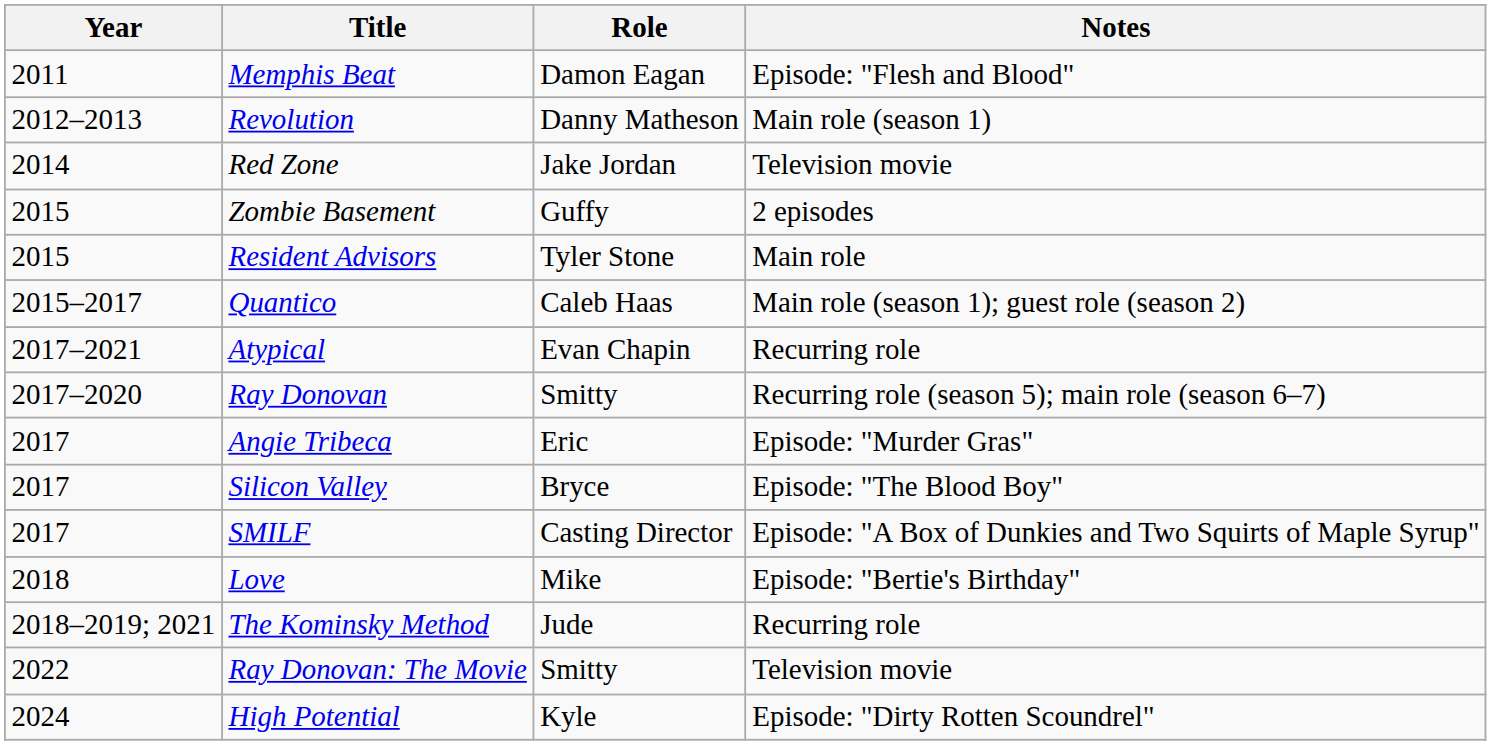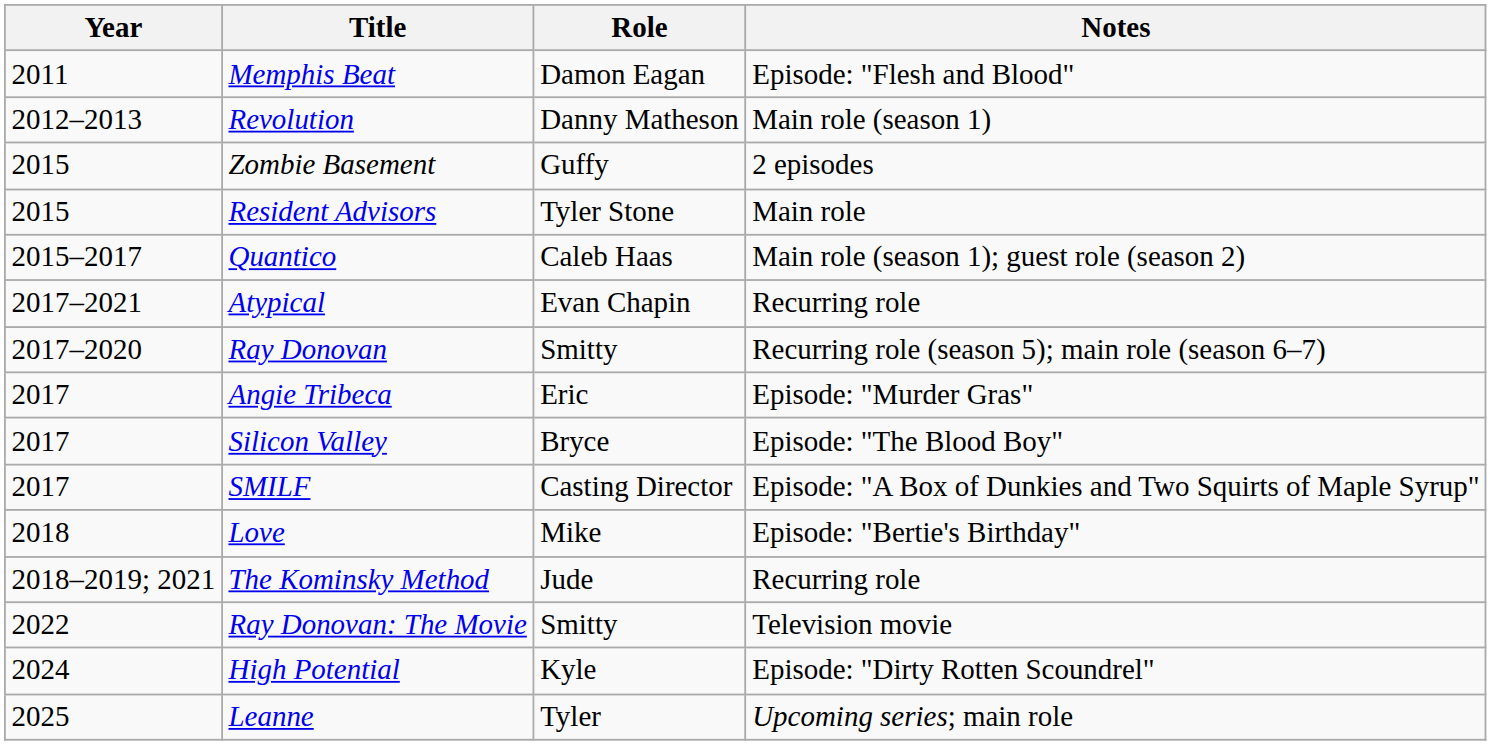 <table class="wikitable sortable">
 <tr>
 <th>Year</th>
 <th>Title</th>
 <th>Role</th>
 <th class="unsortable">Notes</th>
 </tr>
 <tr>
 <td>2011</td>
 <td><em><a href='#'>Memphis Beat</a></em></td>
 <td>Damon Eagan</td>
 <td>Episode: "Flesh and Blood"</td>
 </tr>
 <tr>
 <td>2012–2013</td>
 <td><em><a href='#'>Revolution</a></em></td>
 <td>Danny Matheson</td>
 <td>Main role (season 1)</td>
-</tr>
-<tr>
-<td>2014</td>
-<td><em>Red Zone</em></td>
-<td>Jake Jordan</td>
-<td>Television movie</td>
 </tr>
 <tr>
 <td>2015</td>
 <td><em>Zombie Basement</em></td>
 <td>Guffy</td>
 <td>2 episodes</td>
 </tr>
 <tr>
 <td>2015</td>
 <td><em><a href='#'>Resident Advisors</a></em></td>
 <td>Tyler Stone</td>
 <td>Main role</td>
 </tr>
 <tr>
 <td>2015–2017</td>
 <td><em><a href='#'>Quantico</a></em></td>
 <td>Caleb Haas</td>
 <td>Main role (season 1); guest role (season 2)</td>
 </tr>
 <tr>
 <td>2017–2021</td>
 <td><em><a href='#'>Atypical</a></em></td>
 <td>Evan Chapin</td>
 <td>Recurring role</td>
 </tr>
 <tr>
 <td>2017–2020</td>
 <td><em><a href='#'>Ray Donovan</a></em></td>
 <td>Smitty</td>
 <td>Recurring role (season 5); main role (season 6–7)</td>
 </tr>
 <tr>
 <td>2017</td>
 <td><em><a href='#'>Angie Tribeca</a></em></td>
 <td>Eric</td>
 <td>Episode: "Murder Gras"</td>
 </tr>
 <tr>
 <td>2017</td>
 <td><em><a href='#'>Silicon Valley</a></em></td>
 <td>Bryce</td>
 <td>Episode: "The Blood Boy"</td>
 </tr>
 <tr>
 <td>2017</td>
 <td><em><a href='#'>SMILF</a></em></td>
 <td>Casting Director</td>
 <td>Episode: "A Box of Dunkies and Two Squirts of Maple Syrup"</td>
 </tr>
 <tr>
 <td>2018</td>
 <td><em><a href='#'>Love</a></em></td>
 <td>Mike</td>
 <td>Episode: "Bertie's Birthday"</td>
 </tr>
 <tr>
 <td>2018–2019; 2021</td>
 <td data-sort-value="Kominsky Method, The"><em><a href='#'>The Kominsky Method</a></em></td>
 <td>Jude</td>
 <td>Recurring role</td>
 </tr>
 <tr>
 <td>2022</td>
 <td><em><a href='#'>Ray Donovan: The Movie</a></em></td>
 <td>Smitty</td>
 <td>Television movie</td>
 </tr>
 <tr>
 <td>2024</td>
 <td><em><a href='#'>High Potential</a></em></td>
 <td>Kyle</td>
 <td>Episode: "Dirty Rotten Scoundrel"</td>
 </tr>
+<tr>
+<td>2025</td>
+<td><em><a href='#'>Leanne</a></em></td>
+<td>Tyler</td>
+<td><em>Upcoming series</em>; main role</td>
+</tr>
 </table>
